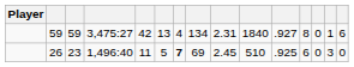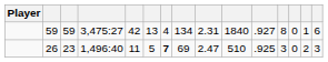 <table class="wikitable sortable" style="text-align:center;">
 <tr>
 <th>Player</th>
 <th></th>
 <th></th>
 <th></th>
 <th></th>
 <th></th>
 <th></th>
 <th></th>
 <th></th>
 <th></th>
 <th></th>
 <th></th>
 <th></th>
 <th></th>
 <th></th>
 </tr>
 <tr>
 <td style=white-space:nowrap></td>
 <td>59</td>
 <td>59</td>
 <td>3,475:27</td>
 <td>42</td>
 <td>13</td>
 <td>4</td>
 <td>134</td>
 <td>2.31</td>
 <td>1840</td>
 <td>.927</td>
 <td>8</td>
 <td>0</td>
 <td>1</td>
 <td>6</td>
 </tr>
 <tr>
 <td style=white-space:nowrap></td>
 <td>26</td>
 <td>23</td>
 <td>1,496:40</td>
 <td>11</td>
 <td>5</td>
 <td><strong>7</strong></td>
 <td>69</td>
-<td>2.45</td>
+<td>2.47</td>
 <td>510</td>
 <td>.925</td>
-<td>6</td>
-<td>0</td>
 <td>3</td>
 <td>0</td>
+<td>2</td>
+<td>3</td>
 </tr>
 </table>
